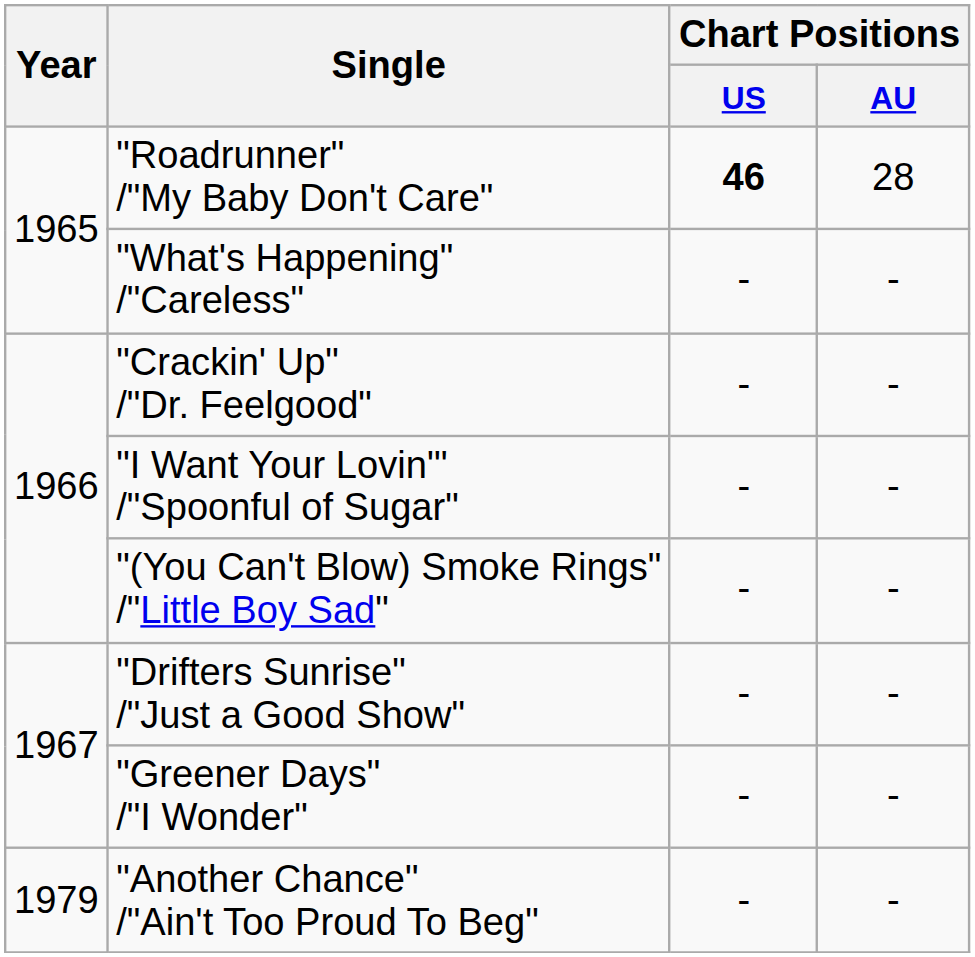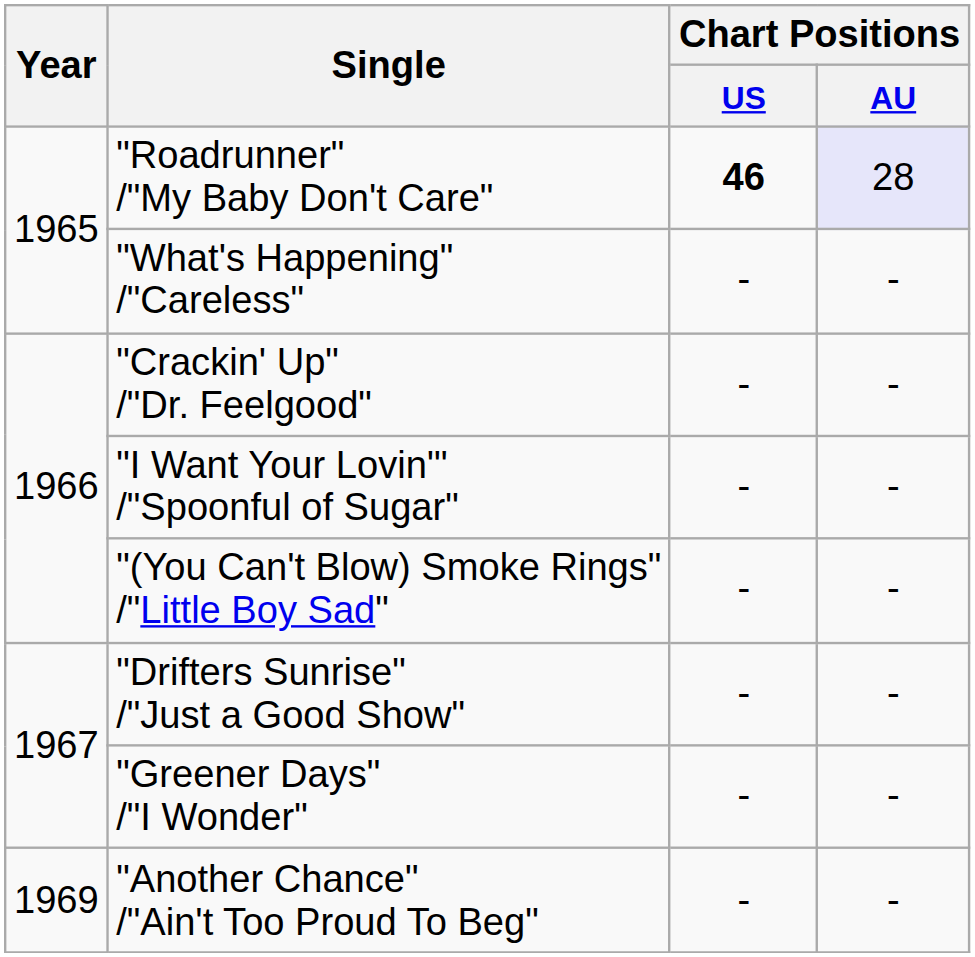 <table class="wikitable">
 <tr>
 <th rowspan="2">Year</th>
 <th rowspan="2">Single</th>
 <th colspan="2">Chart Positions</th>
 </tr>
 <tr>
 <th><small><a href='#'>US</a></small></th>
 <th><small><a href='#'>AU</a></small></th>
 </tr>
 <tr>
 <td rowspan="2">1965</td>
 <td>"Roadrunner"<br>/"My Baby Don't Care"</td>
 <td align="center"><strong>46</strong></td>
-<td align="center">28</td>
+<td align="center" style="background: lavender;">28</td>
 </tr>
 <tr>
 <td>"What's Happening"<br>/"Careless"</td>
 <td align="center">-</td>
 <td align="center">-</td>
 </tr>
 <tr>
 <td rowspan="3">1966</td>
 <td>"Crackin' Up"<br>/"Dr. Feelgood"</td>
 <td align="center">-</td>
 <td align="center">-</td>
 </tr>
 <tr>
 <td>"I Want Your Lovin'"<br>/"Spoonful of Sugar"</td>
 <td align="center">-</td>
 <td align="center">-</td>
 </tr>
 <tr>
 <td>"(You Can't Blow) Smoke Rings" <br>/"<a href='#'>Little Boy Sad</a>"</td>
 <td align="center">-</td>
 <td align="center">-</td>
 </tr>
 <tr>
 <td rowspan="2">1967</td>
 <td>"Drifters Sunrise" <br>/"Just a Good Show"</td>
 <td align="center">-</td>
 <td align="center">-</td>
 </tr>
 <tr>
 <td>"Greener Days" <br>/"I Wonder"</td>
 <td align="center">-</td>
 <td align="center">-</td>
 </tr>
 <tr>
-<td rowspan="1">1979</td>
+<td rowspan="1">1969</td>
 <td>"Another Chance" <br>/"Ain't Too Proud To Beg"</td>
 <td align="center">-</td>
 <td align="center">-</td>
 </tr>
 </table>
